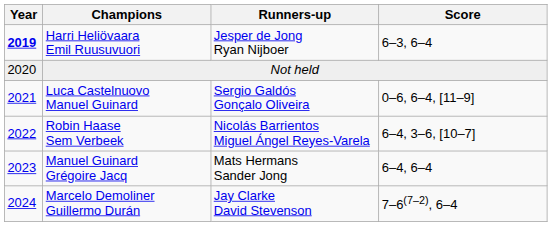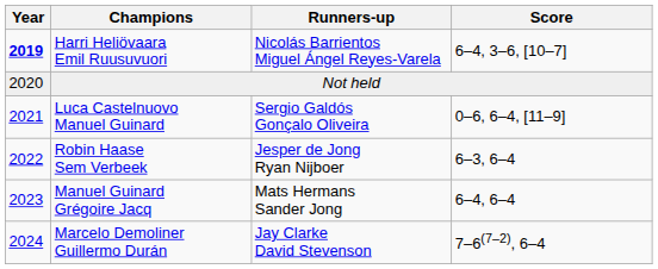 <table class="wikitable">
 <tr>
 <th style="width:40px">Year</th>
 <th style="width:200px">Champions</th>
 <th style="width:200px">Runners-up</th>
 <th style="width:200px" class="unsortable">Score</th>
 </tr>
 <tr>
 <td><strong><a href='#'>2019</a></strong></td>
 <td> <a href='#'>Harri Heliövaara</a><br> <a href='#'>Emil Ruusuvuori</a></td>
-<td> <a href='#'>Jesper de Jong</a><br> Ryan Nijboer</td>
-<td>6–3, 6–4</td>
+<td> <a href='#'>Nicolás Barrientos</a><br> <a href='#'>Miguel Ángel Reyes-Varela</a></td>
+<td>6–4, 3–6, [10–7]</td>
 </tr>
 <tr>
 <td style="background:#efefef">2020</td>
 <td colspan=3 align=center style="background:#efefef"><em>Not held</em></td>
 </tr>
 <tr>
 <td><a href='#'>2021</a></td>
 <td> <a href='#'>Luca Castelnuovo</a><br> <a href='#'>Manuel Guinard</a></td>
 <td> <a href='#'>Sergio Galdós</a><br> <a href='#'>Gonçalo Oliveira</a></td>
 <td>0–6, 6–4, [11–9]</td>
 </tr>
 <tr>
 <td><a href='#'>2022</a></td>
 <td> <a href='#'>Robin Haase</a><br> <a href='#'>Sem Verbeek</a></td>
-<td> <a href='#'>Nicolás Barrientos</a><br> <a href='#'>Miguel Ángel Reyes-Varela</a></td>
-<td>6–4, 3–6, [10–7]</td>
+<td> <a href='#'>Jesper de Jong</a><br> Ryan Nijboer</td>
+<td>6–3, 6–4</td>
 </tr>
 <tr>
 <td><a href='#'>2023</a></td>
 <td> <a href='#'>Manuel Guinard</a><br> <a href='#'>Grégoire Jacq</a></td>
 <td> Mats Hermans<br> Sander Jong</td>
 <td>6–4, 6–4</td>
 </tr>
 <tr>
 <td><a href='#'>2024</a></td>
 <td> <a href='#'>Marcelo Demoliner</a><br> <a href='#'>Guillermo Durán</a></td>
 <td> <a href='#'>Jay Clarke</a><br> <a href='#'>David Stevenson</a></td>
 <td>7–6<sup>(7–2)</sup>, 6–4</td>
 </tr>
 </table>
